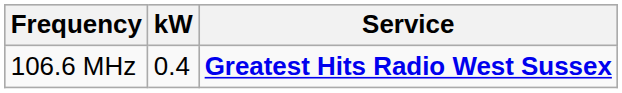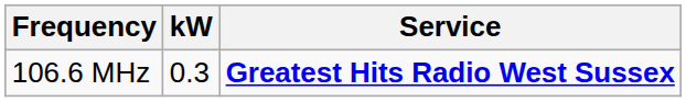 <table class="wikitable sortable">
 <tr>
 <th>Frequency</th>
 <th>kW</th>
 <th>Service</th>
 </tr>
 <tr>
 <td>106.6 MHz</td>
-<td>0.4</td>
+<td>0.3</td>
 <td><strong><a href='#'>Greatest Hits Radio West Sussex</a></strong></td>
 </tr>
 </table>
